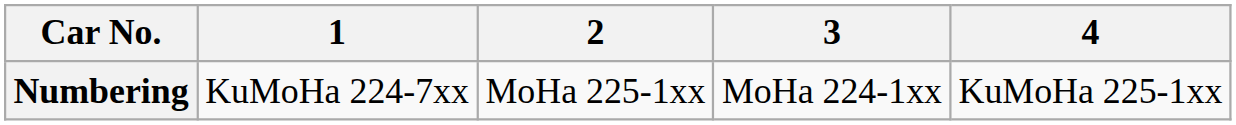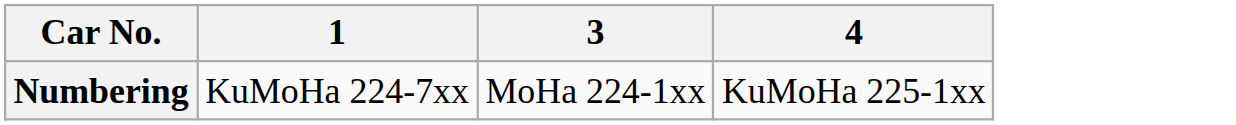 <table class="wikitable">
 <tr>
 <th>Car No.</th>
 <th>1</th>
-<th>2</th>
 <th>3</th>
 <th>4</th>
 </tr>
 <tr>
 <th>Numbering</th>
 <td>KuMoHa 224-7xx</td>
-<td>MoHa 225-1xx</td>
 <td>MoHa 224-1xx</td>
 <td>KuMoHa 225-1xx</td>
 </tr>
 </table>
